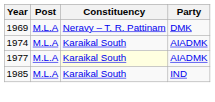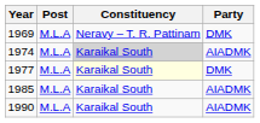 <table class="wikitable">
 <tr style="background:#ccc; text-align:center;">
 <th>Year</th>
 <th>Post</th>
 <th>Constituency</th>
 <th>Party</th>
 </tr>
 <tr>
 <td>1969</td>
 <td><a href='#'>M.L.A</a></td>
 <td><a href='#'>Neravy – T. R. Pattinam</a></td>
 <td><a href='#'>DMK</a></td>
 </tr>
 <tr>
 <td>1974</td>
 <td><a href='#'>M.L.A</a></td>
-<td><a href='#'>Karaikal South</a></td>
+<td style="background: lightgrey;"><a href='#'>Karaikal South</a></td>
 <td><a href='#'>AIADMK</a></td>
 </tr>
 <tr>
 <td>1977</td>
 <td><a href='#'>M.L.A</a></td>
 <td style="background: lightyellow;"><a href='#'>Karaikal South</a></td>
-<td><a href='#'>AIADMK</a></td>
+<td><a href='#'>DMK</a></td>
 </tr>
 <tr>
 <td>1985</td>
 <td><a href='#'>M.L.A</a></td>
 <td><a href='#'>Karaikal South</a></td>
-<td><a href='#'>IND</a></td>
+<td><a href='#'>AIADMK</a></td>
+</tr>
+<tr>
+<td>1990</td>
+<td><a href='#'>M.L.A</a></td>
+<td><a href='#'>Karaikal South</a></td>
+<td><a href='#'>AIADMK</a></td>
 </tr>
 </table>
